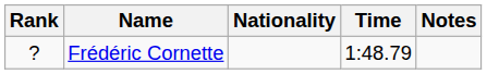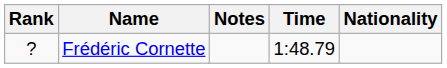 <table class="wikitable sortable" style="text-align:center">
 <tr>
 <th>Rank</th>
 <th>Name</th>
+<th>Notes</th>
+<th>Time</th>
 <th>Nationality</th>
-<th>Time</th>
-<th>Notes</th>
 </tr>
 <tr>
 <td>?</td>
 <td align=left><a href='#'>Frédéric Cornette</a></td>
+<td></td>
+<td>1:48.79</td>
 <td align=left></td>
-<td>1:48.79</td>
-<td></td>
 </tr>
 </table>
